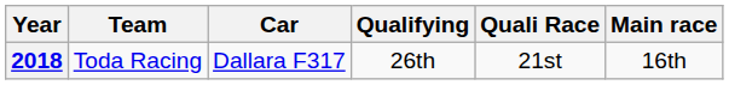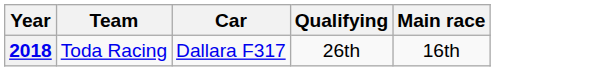 <table class="wikitable" style="text-align:center; font-size:90%">
 <tr>
 <th>Year</th>
 <th>Team</th>
 <th>Car</th>
 <th>Qualifying</th>
-<th>Quali Race</th>
 <th>Main race</th>
 </tr>
 <tr>
 <th><a href='#'>2018</a></th>
 <td align="left"> <a href='#'>Toda Racing</a></td>
 <td align="left"><a href='#'>Dallara F317</a></td>
 <td>26th</td>
-<td>21st</td>
 <td>16th</td>
 </tr>
 </table>
